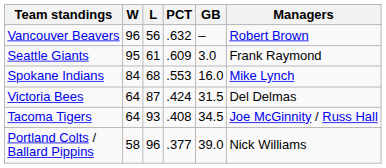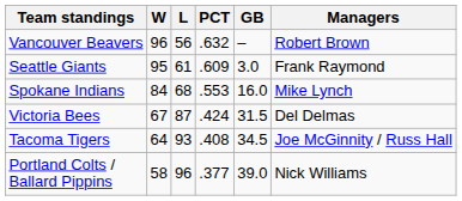 <table class="wikitable">
 <tr>
 <th>Team standings</th>
 <th>W</th>
 <th>L</th>
 <th>PCT</th>
 <th>GB</th>
 <th>Managers</th>
 </tr>
 <tr>
 <td><a href='#'>Vancouver Beavers</a></td>
 <td>96</td>
 <td>56</td>
 <td>.632</td>
 <td>–</td>
 <td><a href='#'>Robert Brown</a></td>
 </tr>
 <tr>
 <td><a href='#'>Seattle Giants</a></td>
 <td>95</td>
 <td>61</td>
 <td>.609</td>
 <td>3.0</td>
 <td>Frank Raymond</td>
 </tr>
 <tr>
 <td><a href='#'>Spokane Indians</a></td>
 <td>84</td>
 <td>68</td>
 <td>.553</td>
 <td>16.0</td>
 <td><a href='#'>Mike Lynch</a></td>
 </tr>
 <tr>
 <td><a href='#'>Victoria Bees</a></td>
-<td>64</td>
+<td>67</td>
 <td>87</td>
 <td>.424</td>
 <td>31.5</td>
 <td>Del Delmas</td>
 </tr>
 <tr>
 <td><a href='#'>Tacoma Tigers</a></td>
 <td>64</td>
 <td>93</td>
 <td>.408</td>
 <td>34.5</td>
 <td><a href='#'>Joe McGinnity</a> / <a href='#'>Russ Hall</a></td>
 </tr>
 <tr>
 <td><a href='#'>Portland Colts</a> /<br> <a href='#'>Ballard Pippins</a></td>
 <td>58</td>
 <td>96</td>
 <td>.377</td>
 <td>39.0</td>
 <td>Nick Williams</td>
 </tr>
 </table>
